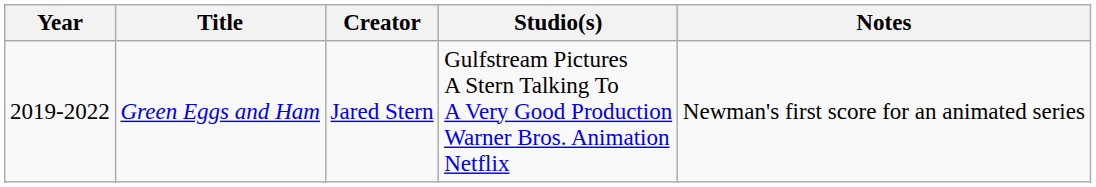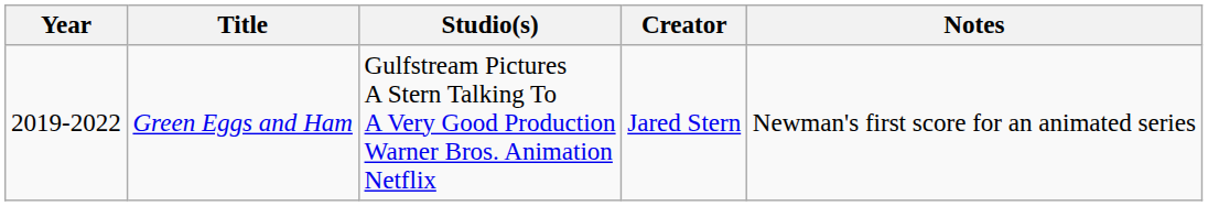 <table class="wikitable sortable">
 <tr>
 <th>Year</th>
 <th>Title</th>
+<th>Studio(s)</th>
 <th>Creator</th>
-<th>Studio(s)</th>
 <th>Notes</th>
 </tr>
 <tr>
 <td>2019-2022</td>
 <td><em><a href='#'>Green Eggs and Ham</a></em></td>
+<td>Gulfstream Pictures<br>A Stern Talking To<br><a href='#'>A Very Good Production</a><br><a href='#'>Warner Bros. Animation</a><br><a href='#'>Netflix</a></td>
 <td><a href='#'>Jared Stern</a></td>
-<td>Gulfstream Pictures<br>A Stern Talking To<br><a href='#'>A Very Good Production</a><br><a href='#'>Warner Bros. Animation</a><br><a href='#'>Netflix</a></td>
 <td>Newman's first score for an animated series<br></td>
 </tr>
 </table>
